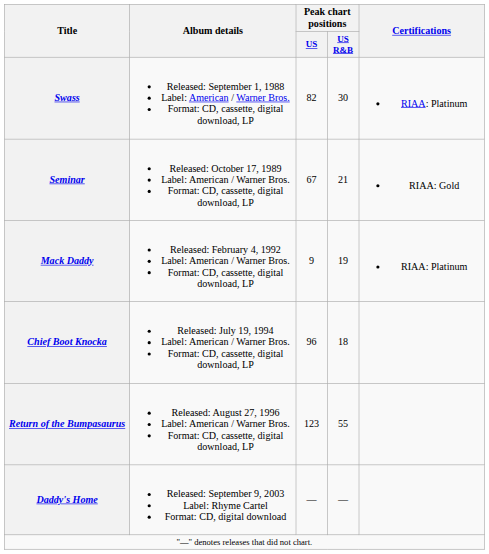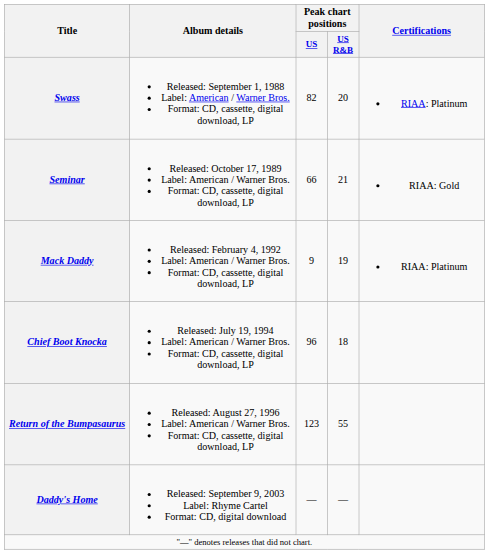 <table class="wikitable plainrowheaders" style="text-align:center;">
 <tr>
 <th scope="col" rowspan="2" style="width:12em;">Title</th>
 <th scope="col" rowspan="2" style="width:16em;">Album details</th>
 <th scope="col" colspan="2">Peak chart positions</th>
 <th scope="col" rowspan="2" style="width:12em;"><a href='#'>Certifications</a></th>
 </tr>
 <tr>
 <th scope="col" style="width:3em;font-size:90%;"><a href='#'>US</a><br></th>
 <th scope="col" style="width:3em;font-size:90%;"><a href='#'>US R&B</a><br></th>
 </tr>
 <tr>
 <th scope="row"><em><a href='#'>Swass</a></em></th>
 <td><br><ul><li>Released: September 1, 1988</li><li>Label: <a href='#'>American</a> / <a href='#'>Warner Bros.</a></li><li>Format: CD, cassette, digital download, LP</li></ul></td>
 <td>82</td>
-<td>30</td>
+<td>20</td>
 <td><br><ul><li><a href='#'>RIAA</a>: Platinum</li></ul></td>
 </tr>
 <tr>
 <th scope="row"><em><a href='#'>Seminar</a></em></th>
 <td><br><ul><li>Released: October 17, 1989</li><li>Label: American / Warner Bros.</li><li>Format: CD, cassette, digital download, LP</li></ul></td>
-<td>67</td>
+<td>66</td>
 <td>21</td>
 <td><br><ul><li>RIAA: Gold</li></ul></td>
 </tr>
 <tr>
 <th scope="row"><em><a href='#'>Mack Daddy</a></em></th>
 <td><br><ul><li>Released: February 4, 1992</li><li>Label: American / Warner Bros.</li><li>Format: CD, cassette, digital download, LP</li></ul></td>
 <td>9</td>
 <td>19</td>
 <td><br><ul><li>RIAA: Platinum</li></ul></td>
 </tr>
 <tr>
 <th scope="row"><em><a href='#'>Chief Boot Knocka</a></em></th>
 <td><br><ul><li>Released: July 19, 1994</li><li>Label: American / Warner Bros.</li><li>Format: CD, cassette, digital download, LP</li></ul></td>
 <td>96</td>
 <td>18</td>
 <td></td>
 </tr>
 <tr>
 <th scope="row"><em><a href='#'>Return of the Bumpasaurus</a></em></th>
 <td><br><ul><li>Released: August 27, 1996</li><li>Label: American / Warner Bros.</li><li>Format: CD, cassette, digital download, LP</li></ul></td>
 <td>123</td>
 <td>55</td>
 <td></td>
 </tr>
 <tr>
 <th scope="row"><em><a href='#'>Daddy's Home</a></em></th>
 <td><br><ul><li>Released: September 9, 2003</li><li>Label: Rhyme Cartel</li><li>Format: CD, digital download</li></ul></td>
 <td>—</td>
 <td>—</td>
 <td></td>
 </tr>
 <tr>
 <td colspan="11" style="text-align:center; font-size:85%;">"—" denotes releases that did not chart.</td>
 </tr>
 </table>
